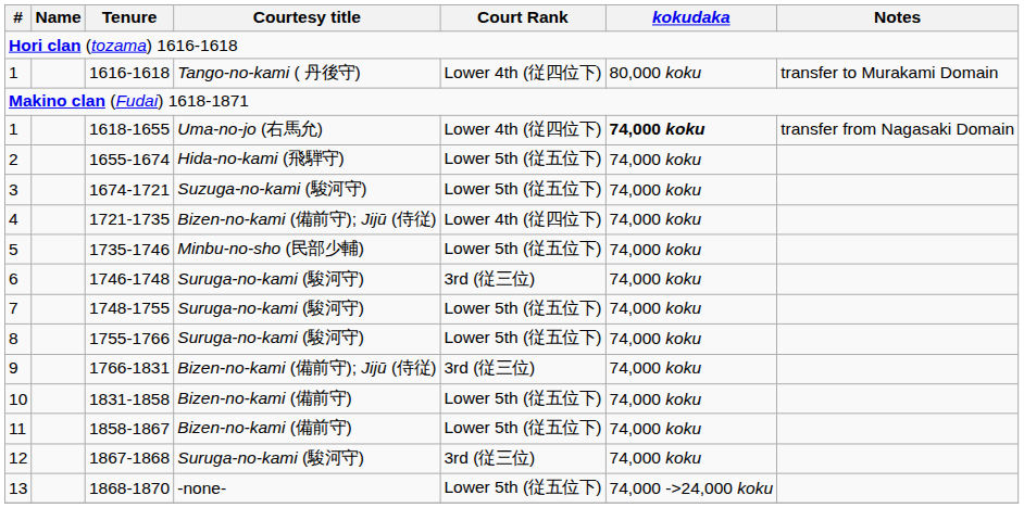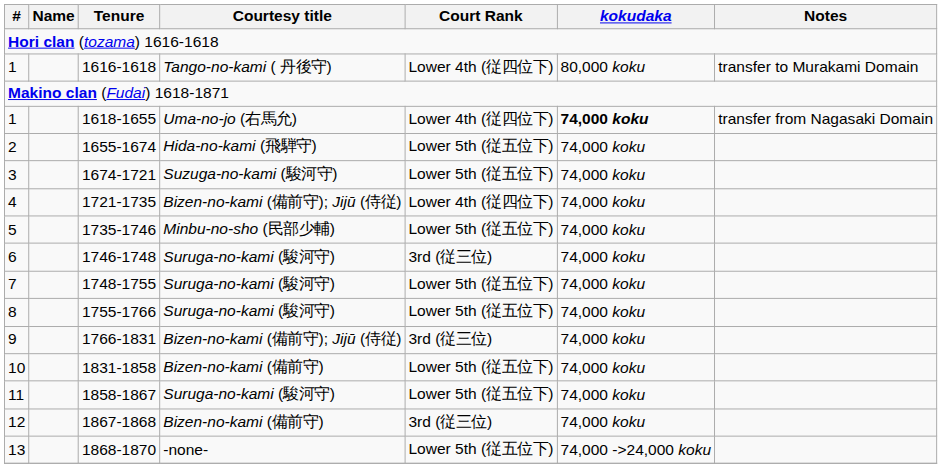 <table class=wikitable>
 <tr>
 <th>#</th>
 <th>Name</th>
 <th>Tenure</th>
 <th>Courtesy title</th>
 <th>Court Rank</th>
 <th><em><a href='#'>kokudaka</a></em></th>
 <th>Notes</th>
 </tr>
 <tr>
 <td colspan=7> <strong><a href='#'>Hori clan</a></strong> (<em><a href='#'>tozama</a></em>) 1616-1618</td>
 </tr>
 <tr>
 <td>1</td>
 <td></td>
 <td>1616-1618</td>
 <td><em>Tango-no-kami</em> ( 丹後守)</td>
 <td>Lower 4th (従四位下)</td>
 <td>80,000 <em>koku</em></td>
 <td>transfer to Murakami Domain</td>
 </tr>
 <tr>
 <td colspan=7> <strong><a href='#'>Makino clan</a></strong> (<em><a href='#'>Fudai</a></em>) 1618-1871</td>
 </tr>
 <tr>
 <td>1</td>
 <td></td>
 <td>1618-1655</td>
 <td><em>Uma-no-jo</em> (右馬允)</td>
 <td>Lower 4th (従四位下)</td>
 <td><strong>74,000 <em>koku</em></strong></td>
 <td>transfer from Nagasaki Domain</td>
 </tr>
 <tr>
 <td>2</td>
 <td></td>
 <td>1655-1674</td>
 <td><em>Hida-no-kami</em> (飛騨守)</td>
 <td>Lower 5th (従五位下)</td>
 <td>74,000 <em>koku</em></td>
 <td></td>
 </tr>
 <tr>
 <td>3</td>
 <td></td>
 <td>1674-1721</td>
 <td><em>Suzuga-no-kami</em> (駿河守)</td>
 <td>Lower 5th (従五位下)</td>
 <td>74,000 <em>koku</em></td>
 <td></td>
 </tr>
 <tr>
 <td>4</td>
 <td></td>
 <td>1721-1735</td>
 <td><em>Bizen-no-kami</em> (備前守); <em>Jijū</em> (侍従)</td>
 <td>Lower 4th (従四位下)</td>
 <td>74,000 <em>koku</em></td>
 <td></td>
 </tr>
 <tr>
 <td>5</td>
 <td></td>
 <td>1735-1746</td>
 <td><em>Minbu-no-sho</em> (民部少輔)</td>
 <td>Lower 5th (従五位下)</td>
 <td>74,000 <em>koku</em></td>
 <td></td>
 </tr>
 <tr>
 <td>6</td>
 <td></td>
 <td>1746-1748</td>
 <td><em>Suruga-no-kami</em> (駿河守)</td>
 <td>3rd (従三位)</td>
 <td>74,000 <em>koku</em></td>
 <td></td>
 </tr>
 <tr>
 <td>7</td>
 <td></td>
 <td>1748-1755</td>
 <td><em>Suruga-no-kami</em> (駿河守)</td>
 <td>Lower 5th (従五位下)</td>
 <td>74,000 <em>koku</em></td>
 <td></td>
 </tr>
 <tr>
 <td>8</td>
 <td></td>
 <td>1755-1766</td>
 <td><em>Suruga-no-kami</em> (駿河守)</td>
 <td>Lower 5th (従五位下)</td>
 <td>74,000 <em>koku</em></td>
 <td></td>
 </tr>
 <tr>
 <td>9</td>
 <td></td>
 <td>1766-1831</td>
 <td><em>Bizen-no-kami</em> (備前守); <em>Jijū</em> (侍従)</td>
 <td>3rd (従三位)</td>
 <td>74,000 <em>koku</em></td>
 <td></td>
 </tr>
 <tr>
 <td>10</td>
 <td></td>
 <td>1831-1858</td>
 <td><em>Bizen-no-kami</em> (備前守)</td>
 <td>Lower 5th (従五位下)</td>
 <td>74,000 <em>koku</em></td>
 <td></td>
 </tr>
 <tr>
 <td>11</td>
 <td></td>
 <td>1858-1867</td>
-<td><em>Bizen-no-kami</em> (備前守)</td>
+<td><em>Suruga-no-kami</em> (駿河守)</td>
 <td>Lower 5th (従五位下)</td>
 <td>74,000 <em>koku</em></td>
 <td></td>
 </tr>
 <tr>
 <td>12</td>
 <td></td>
 <td>1867-1868</td>
-<td><em>Suruga-no-kami</em> (駿河守)</td>
+<td><em>Bizen-no-kami</em> (備前守)</td>
 <td>3rd (従三位)</td>
 <td>74,000 <em>koku</em></td>
 <td></td>
 </tr>
 <tr>
 <td>13</td>
 <td></td>
 <td>1868-1870</td>
 <td>-none-</td>
 <td>Lower 5th (従五位下)</td>
 <td>74,000 ->24,000 <em>koku</em></td>
 <td></td>
 </tr>
 <tr>
 </tr>
 </table>
